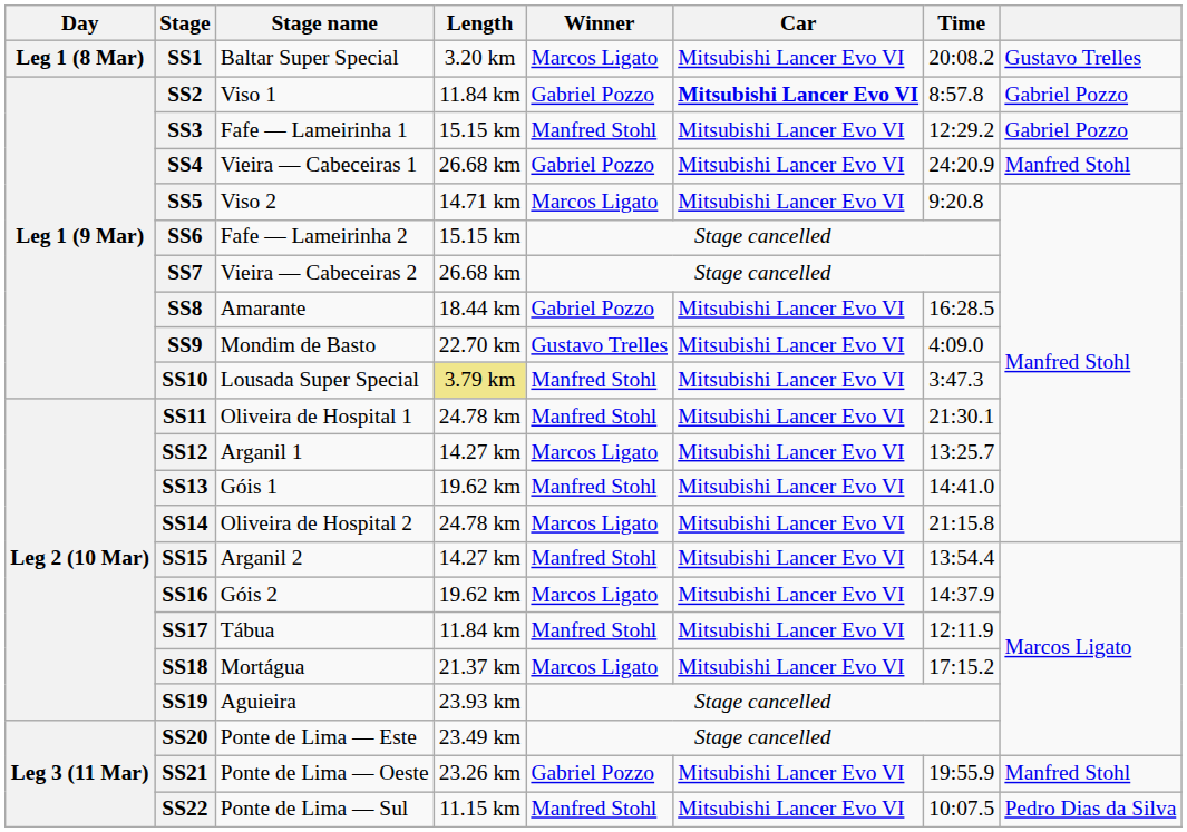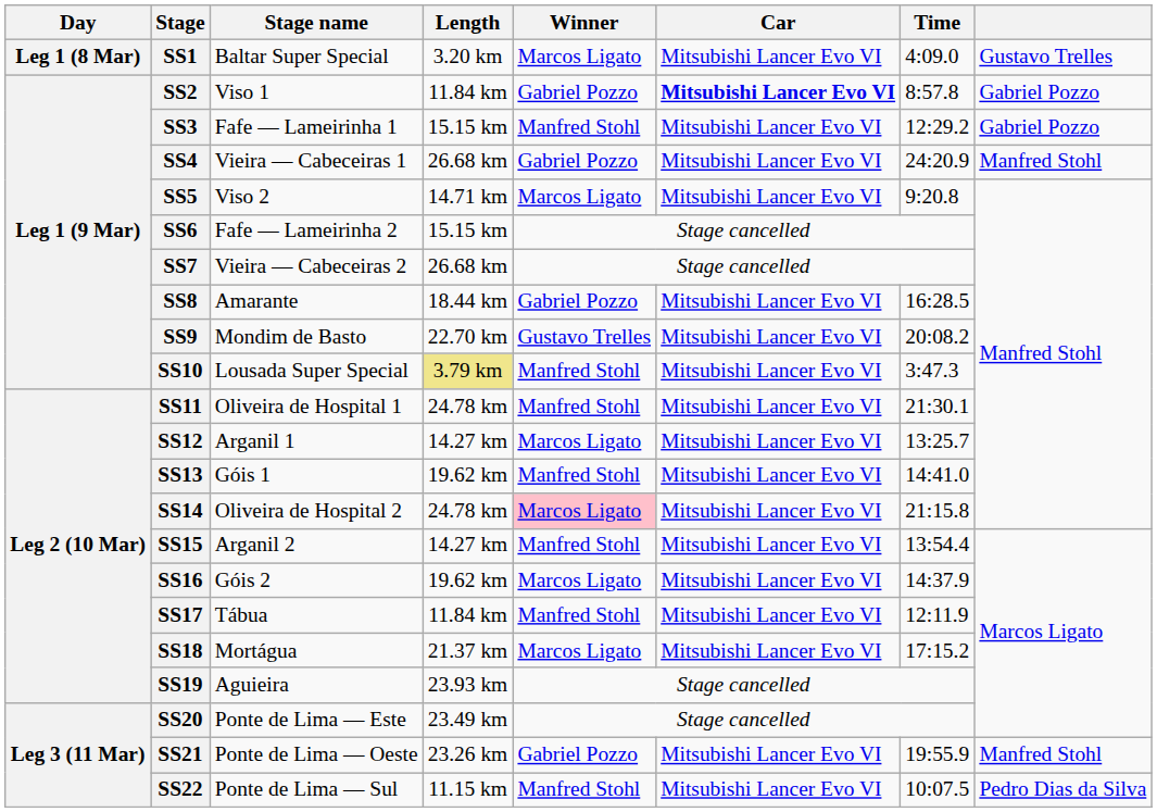 <table class="wikitable" style="font-size: 85%;">
 <tr>
 <th>Day</th>
 <th>Stage</th>
 <th>Stage name</th>
 <th>Length</th>
 <th>Winner</th>
 <th>Car</th>
 <th>Time</th>
 <th></th>
 </tr>
 <tr>
 <th rowspan="1">Leg 1 (8 Mar)</th>
 <th>SS1</th>
 <td>Baltar Super Special</td>
 <td align="center">3.20 km</td>
 <td> <a href='#'>Marcos Ligato</a></td>
 <td><a href='#'>Mitsubishi Lancer Evo VI</a></td>
-<td>20:08.2</td>
+<td>4:09.0</td>
 <td rowspan="1"> <a href='#'>Gustavo Trelles</a></td>
 </tr>
 <tr>
 <th rowspan="9">Leg 1 (9 Mar)</th>
 <th>SS2</th>
 <td>Viso 1</td>
 <td align="center">11.84 km</td>
 <td> <a href='#'>Gabriel Pozzo</a></td>
 <td><strong><a href='#'>Mitsubishi Lancer Evo VI</a></strong></td>
 <td>8:57.8</td>
 <td rowspan="1"> <a href='#'>Gabriel Pozzo</a></td>
 </tr>
 <tr>
 <th>SS3</th>
 <td>Fafe — Lameirinha 1</td>
 <td align="center">15.15 km</td>
 <td> <a href='#'>Manfred Stohl</a></td>
 <td><a href='#'>Mitsubishi Lancer Evo VI</a></td>
 <td>12:29.2</td>
 <td rowspan="1"> <a href='#'>Gabriel Pozzo</a></td>
 </tr>
 <tr>
 <th>SS4</th>
 <td>Vieira — Cabeceiras 1</td>
 <td align="center">26.68 km</td>
 <td> <a href='#'>Gabriel Pozzo</a></td>
 <td><a href='#'>Mitsubishi Lancer Evo VI</a></td>
 <td>24:20.9</td>
 <td rowspan="1"> <a href='#'>Manfred Stohl</a></td>
 </tr>
 <tr>
 <th>SS5</th>
 <td>Viso 2</td>
 <td align="center">14.71 km</td>
 <td> <a href='#'>Marcos Ligato</a></td>
 <td><a href='#'>Mitsubishi Lancer Evo VI</a></td>
 <td>9:20.8</td>
 <td rowspan="10"> <a href='#'>Manfred Stohl</a></td>
 </tr>
 <tr>
 <th>SS6</th>
 <td>Fafe — Lameirinha 2</td>
 <td align="center">15.15 km</td>
 <td colspan="3" align="center"><em>Stage cancelled</em></td>
 </tr>
 <tr>
 <th>SS7</th>
 <td>Vieira — Cabeceiras 2</td>
 <td align="center">26.68 km</td>
 <td colspan="3" align="center"><em>Stage cancelled</em></td>
 </tr>
 <tr>
 <th>SS8</th>
 <td>Amarante</td>
 <td align="center">18.44 km</td>
 <td> <a href='#'>Gabriel Pozzo</a></td>
 <td><a href='#'>Mitsubishi Lancer Evo VI</a></td>
 <td>16:28.5</td>
 </tr>
 <tr>
 <th>SS9</th>
 <td>Mondim de Basto</td>
 <td align="center">22.70 km</td>
 <td> <a href='#'>Gustavo Trelles</a></td>
 <td><a href='#'>Mitsubishi Lancer Evo VI</a></td>
-<td>4:09.0</td>
+<td>20:08.2</td>
 </tr>
 <tr>
 <th>SS10</th>
 <td>Lousada Super Special</td>
 <td align="center" style="background: khaki;">3.79 km</td>
 <td> <a href='#'>Manfred Stohl</a></td>
 <td><a href='#'>Mitsubishi Lancer Evo VI</a></td>
 <td>3:47.3</td>
 </tr>
 <tr>
 <th rowspan="9">Leg 2 (10 Mar)</th>
 <th>SS11</th>
 <td>Oliveira de Hospital 1</td>
 <td align="center">24.78 km</td>
 <td> <a href='#'>Manfred Stohl</a></td>
 <td><a href='#'>Mitsubishi Lancer Evo VI</a></td>
 <td>21:30.1</td>
 </tr>
 <tr>
 <th>SS12</th>
 <td>Arganil 1</td>
 <td align="center">14.27 km</td>
 <td> <a href='#'>Marcos Ligato</a></td>
 <td><a href='#'>Mitsubishi Lancer Evo VI</a></td>
 <td>13:25.7</td>
 </tr>
 <tr>
 <th>SS13</th>
 <td>Góis 1</td>
 <td align="center">19.62 km</td>
 <td> <a href='#'>Manfred Stohl</a></td>
 <td><a href='#'>Mitsubishi Lancer Evo VI</a></td>
 <td>14:41.0</td>
 </tr>
 <tr>
 <th>SS14</th>
 <td>Oliveira de Hospital 2</td>
 <td align="center">24.78 km</td>
-<td> <a href='#'>Marcos Ligato</a></td>
+<td style="background: pink;"> <a href='#'>Marcos Ligato</a></td>
 <td><a href='#'>Mitsubishi Lancer Evo VI</a></td>
 <td>21:15.8</td>
 </tr>
 <tr>
 <th>SS15</th>
 <td>Arganil 2</td>
 <td align="center">14.27 km</td>
 <td> <a href='#'>Manfred Stohl</a></td>
 <td><a href='#'>Mitsubishi Lancer Evo VI</a></td>
 <td>13:54.4</td>
 <td rowspan="6"> <a href='#'>Marcos Ligato</a></td>
 </tr>
 <tr>
 <th>SS16</th>
 <td>Góis 2</td>
 <td align="center">19.62 km</td>
 <td> <a href='#'>Marcos Ligato</a></td>
 <td><a href='#'>Mitsubishi Lancer Evo VI</a></td>
 <td>14:37.9</td>
 </tr>
 <tr>
 <th>SS17</th>
 <td>Tábua</td>
 <td align="center">11.84 km</td>
 <td> <a href='#'>Manfred Stohl</a></td>
 <td><a href='#'>Mitsubishi Lancer Evo VI</a></td>
 <td>12:11.9</td>
 </tr>
 <tr>
 <th>SS18</th>
 <td>Mortágua</td>
 <td align="center">21.37 km</td>
 <td> <a href='#'>Marcos Ligato</a></td>
 <td><a href='#'>Mitsubishi Lancer Evo VI</a></td>
 <td>17:15.2</td>
 </tr>
 <tr>
 <th>SS19</th>
 <td>Aguieira</td>
 <td align="center">23.93 km</td>
 <td colspan="3" align="center"><em>Stage cancelled</em></td>
 </tr>
 <tr>
 <th rowspan="3">Leg 3 (11 Mar)</th>
 <th>SS20</th>
 <td>Ponte de Lima — Este</td>
 <td align="center">23.49 km</td>
 <td colspan="3" align="center"><em>Stage cancelled</em></td>
 </tr>
 <tr>
 <th>SS21</th>
 <td>Ponte de Lima — Oeste</td>
 <td align="center">23.26 km</td>
 <td> <a href='#'>Gabriel Pozzo</a></td>
 <td><a href='#'>Mitsubishi Lancer Evo VI</a></td>
 <td>19:55.9</td>
 <td rowspan="1"> <a href='#'>Manfred Stohl</a></td>
 </tr>
 <tr>
 <th>SS22</th>
 <td>Ponte de Lima — Sul</td>
 <td align="center">11.15 km</td>
 <td> <a href='#'>Manfred Stohl</a></td>
 <td><a href='#'>Mitsubishi Lancer Evo VI</a></td>
 <td>10:07.5</td>
 <td rowspan="1"> <a href='#'>Pedro Dias da Silva</a></td>
 </tr>
 <tr>
 </tr>
 </table>
